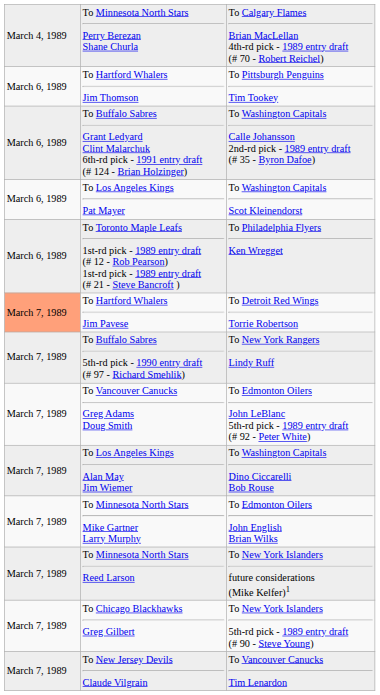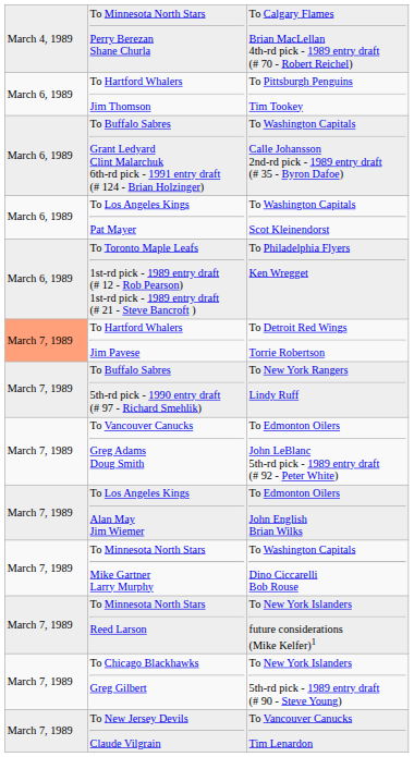 <table class="wikitable" style="border:1px solid #999; width:580px;">
 <tr style="background:#eee;">
 <td>March 4, 1989</td>
 <td valign="top">To <a href='#'>Minnesota North Stars</a><hr><a href='#'>Perry Berezan</a><br><a href='#'>Shane Churla</a></td>
 <td valign="top">To <a href='#'>Calgary Flames</a><hr><a href='#'>Brian MacLellan</a><br>4th-rd pick - <a href='#'>1989 entry draft</a><br>(# 70 - <a href='#'>Robert Reichel</a>)</td>
 </tr>
 <tr>
 <td>March 6, 1989</td>
 <td valign="top">To <a href='#'>Hartford Whalers</a><hr><a href='#'>Jim Thomson</a></td>
 <td valign="top">To <a href='#'>Pittsburgh Penguins</a><hr><a href='#'>Tim Tookey</a></td>
 </tr>
 <tr style="background:#eee;">
 <td>March 6, 1989</td>
 <td valign="top">To <a href='#'>Buffalo Sabres</a><hr><a href='#'>Grant Ledyard</a><br><a href='#'>Clint Malarchuk</a><br>6th-rd pick - <a href='#'>1991 entry draft</a><br>(# 124 - <a href='#'>Brian Holzinger</a>)</td>
 <td valign="top">To <a href='#'>Washington Capitals</a><hr><a href='#'>Calle Johansson</a><br>2nd-rd pick - <a href='#'>1989 entry draft</a><br>(# 35 - <a href='#'>Byron Dafoe</a>)</td>
 </tr>
 <tr>
 <td>March 6, 1989</td>
 <td valign="top">To <a href='#'>Los Angeles Kings</a><hr><a href='#'>Pat Mayer</a></td>
 <td valign="top">To <a href='#'>Washington Capitals</a><hr><a href='#'>Scot Kleinendorst</a></td>
 </tr>
 <tr style="background:#eee;">
 <td>March 6, 1989</td>
 <td valign="top">To <a href='#'>Toronto Maple Leafs</a><hr>1st-rd pick - <a href='#'>1989 entry draft</a><br>(# 12 - <a href='#'>Rob Pearson</a>)<br>1st-rd pick - <a href='#'>1989 entry draft</a><br>(# 21 - <a href='#'>Steve Bancroft</a> )</td>
 <td valign="top">To <a href='#'>Philadelphia Flyers</a><hr><a href='#'>Ken Wregget</a></td>
 </tr>
 <tr>
 <td style="background: lightsalmon;">March 7, 1989</td>
 <td valign="top">To <a href='#'>Hartford Whalers</a><hr><a href='#'>Jim Pavese</a></td>
 <td valign="top">To <a href='#'>Detroit Red Wings</a><hr><a href='#'>Torrie Robertson</a></td>
 </tr>
 <tr style="background:#eee;">
 <td>March 7, 1989</td>
 <td valign="top">To <a href='#'>Buffalo Sabres</a><hr>5th-rd pick - <a href='#'>1990 entry draft</a><br>(# 97 - <a href='#'>Richard Smehlik</a>)</td>
 <td valign="top">To <a href='#'>New York Rangers</a><hr><a href='#'>Lindy Ruff</a></td>
 </tr>
 <tr>
 <td>March 7, 1989</td>
 <td valign="top">To <a href='#'>Vancouver Canucks</a><hr><a href='#'>Greg Adams</a><br><a href='#'>Doug Smith</a></td>
 <td valign="top">To <a href='#'>Edmonton Oilers</a><hr><a href='#'>John LeBlanc</a><br>5th-rd pick - <a href='#'>1989 entry draft</a><br>(# 92 - <a href='#'>Peter White</a>)</td>
 </tr>
 <tr style="background:#eee;">
 <td>March 7, 1989</td>
 <td valign="top">To <a href='#'>Los Angeles Kings</a><hr><a href='#'>Alan May</a><br><a href='#'>Jim Wiemer</a></td>
-<td valign="top">To <a href='#'>Washington Capitals</a><hr><a href='#'>Dino Ciccarelli</a><br><a href='#'>Bob Rouse</a></td>
+<td valign="top">To <a href='#'>Edmonton Oilers</a><hr><a href='#'>John English</a><br><a href='#'>Brian Wilks</a></td>
 </tr>
 <tr>
 <td>March 7, 1989</td>
 <td valign="top">To <a href='#'>Minnesota North Stars</a><hr><a href='#'>Mike Gartner</a><br><a href='#'>Larry Murphy</a></td>
-<td valign="top">To <a href='#'>Edmonton Oilers</a><hr><a href='#'>John English</a><br><a href='#'>Brian Wilks</a></td>
+<td valign="top">To <a href='#'>Washington Capitals</a><hr><a href='#'>Dino Ciccarelli</a><br><a href='#'>Bob Rouse</a></td>
 </tr>
 <tr style="background:#eee;">
 <td>March 7, 1989</td>
 <td valign="top">To <a href='#'>Minnesota North Stars</a><hr><a href='#'>Reed Larson</a></td>
 <td valign="top">To <a href='#'>New York Islanders</a><hr>future considerations<br>(Mike Kelfer)<sup>1</sup></td>
 </tr>
 <tr>
 <td>March 7, 1989</td>
 <td valign="top">To <a href='#'>Chicago Blackhawks</a><hr><a href='#'>Greg Gilbert</a></td>
 <td valign="top">To <a href='#'>New York Islanders</a><hr>5th-rd pick - <a href='#'>1989 entry draft</a><br>(# 90 - <a href='#'>Steve Young</a>)</td>
 </tr>
 <tr style="background:#eee;">
 <td>March 7, 1989</td>
 <td valign="top">To <a href='#'>New Jersey Devils</a><hr><a href='#'>Claude Vilgrain</a></td>
 <td valign="top">To <a href='#'>Vancouver Canucks</a><hr><a href='#'>Tim Lenardon</a></td>
 </tr>
 </table>
